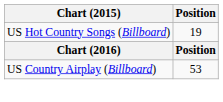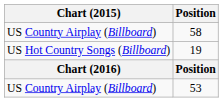 <table class="wikitable sortable">
 <tr>
 <th scope="col">Chart (2015)</th>
 <th scope="col">Position</th>
+</tr>
+<tr>
+<td>US <a href='#'>Country Airplay</a> (<em><a href='#'>Billboard</a></em>)</td>
+<td align="center">58</td>
 </tr>
 <tr>
 <td>US <a href='#'>Hot Country Songs</a> (<em><a href='#'>Billboard</a></em>)</td>
 <td align="center">19</td>
 </tr>
 <tr>
 <th scope="col">Chart (2016)</th>
 <th scope="col">Position</th>
 </tr>
 <tr>
 <td>US <a href='#'>Country Airplay</a> (<em><a href='#'>Billboard</a></em>)</td>
 <td align="center">53</td>
 </tr>
 </table>
